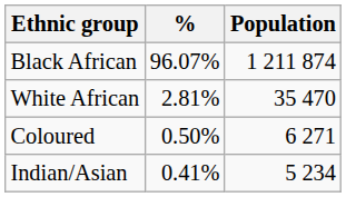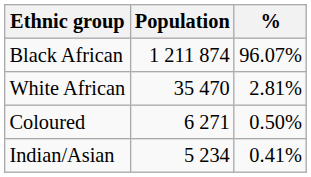 <table class="wikitable" style="font-size: 95%; text-align: right">
 <tr>
 <th>Ethnic group</th>
+<th>Population</th>
 <th>%</th>
-<th>Population</th>
 </tr>
 <tr>
 <td align=left>Black African</td>
+<td>1 211 874</td>
 <td>96.07%</td>
-<td>1 211 874</td>
 </tr>
 <tr>
 <td align=left>White African</td>
+<td>35 470</td>
 <td>2.81%</td>
-<td>35 470</td>
 </tr>
 <tr>
 <td align=left>Coloured</td>
+<td>6 271</td>
 <td>0.50%</td>
-<td>6 271</td>
 </tr>
 <tr>
 <td align=left>Indian/Asian</td>
+<td>5 234</td>
 <td>0.41%</td>
-<td>5 234</td>
 </tr>
 </table>
